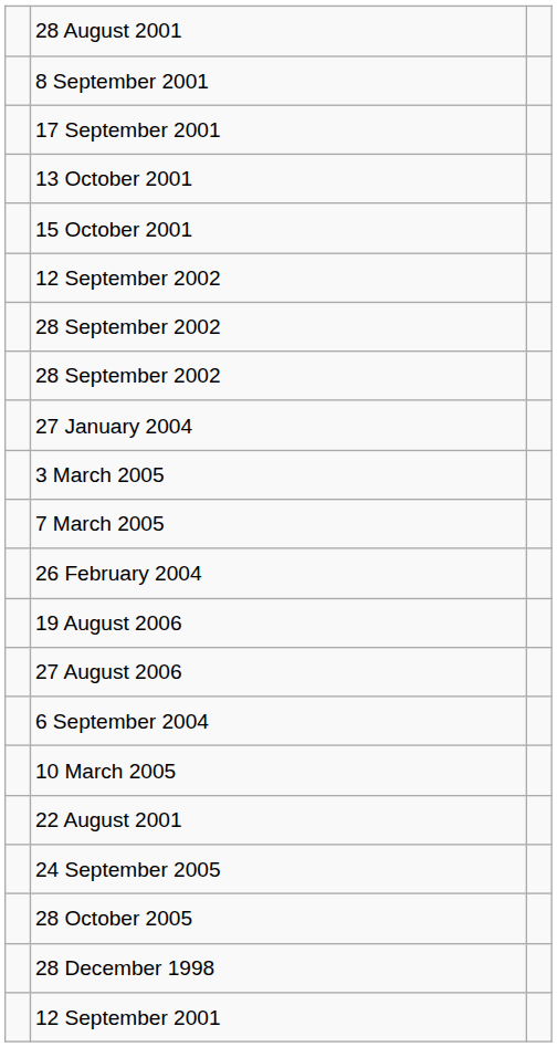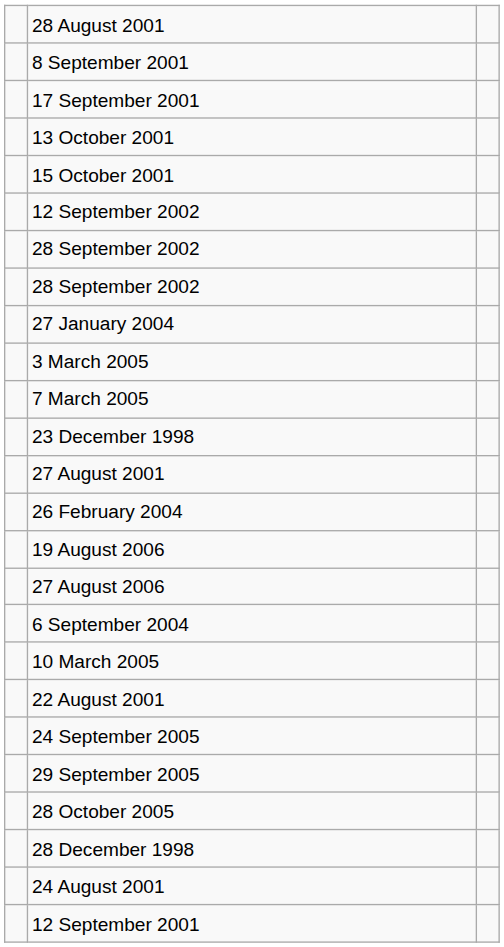 <table class="wikitable" style="font-size: 89%; float: left; width: 26em; margin-right: 1em; height: 700px">
 <tr>
 <td></td>
 <td>28 August 2001</td>
 <td></td>
 </tr>
 <tr>
 <td></td>
 <td>8 September 2001</td>
 <td></td>
 </tr>
 <tr>
 <td></td>
 <td>17 September 2001</td>
 <td></td>
 </tr>
 <tr>
 <td></td>
 <td>13 October 2001</td>
 <td></td>
 </tr>
 <tr>
 <td></td>
 <td>15 October 2001</td>
 <td></td>
 </tr>
 <tr>
 <td></td>
 <td>12 September 2002</td>
 <td></td>
 </tr>
 <tr>
 <td></td>
 <td>28 September 2002</td>
 <td></td>
 </tr>
 <tr>
 <td></td>
 <td>28 September 2002</td>
 <td></td>
 </tr>
 <tr>
 <td></td>
 <td>27 January 2004</td>
 <td></td>
 </tr>
 <tr>
 <td></td>
 <td>3 March 2005</td>
 <td></td>
 </tr>
 <tr>
 <td></td>
 <td>7 March 2005</td>
 <td></td>
 </tr>
 <tr>
 <td></td>
+<td>23 December 1998</td>
+<td></td>
+</tr>
+<tr>
+<td></td>
+<td>27 August 2001</td>
+<td></td>
+</tr>
+<tr>
+<td></td>
 <td>26 February 2004</td>
 <td></td>
 </tr>
 <tr>
 <td></td>
 <td>19 August 2006</td>
 <td></td>
 </tr>
 <tr>
 <td></td>
 <td>27 August 2006</td>
 <td></td>
 </tr>
 <tr>
 <td></td>
 <td>6 September 2004</td>
 <td></td>
 </tr>
 <tr>
 <td></td>
 <td>10 March 2005</td>
 <td></td>
 </tr>
 <tr>
 <td></td>
 <td>22 August 2001</td>
 <td></td>
 </tr>
 <tr>
 <td></td>
 <td>24 September 2005</td>
 <td></td>
 </tr>
 <tr>
 <td></td>
+<td>29 September 2005</td>
+<td></td>
+</tr>
+<tr>
+<td></td>
 <td>28 October 2005</td>
 <td></td>
 </tr>
 <tr>
 <td></td>
 <td>28 December 1998</td>
 <td></td>
 </tr>
 <tr>
 <td></td>
+<td>24 August 2001</td>
+<td></td>
+</tr>
+<tr>
+<td></td>
 <td>12 September 2001</td>
 <td></td>
 </tr>
 </table>
